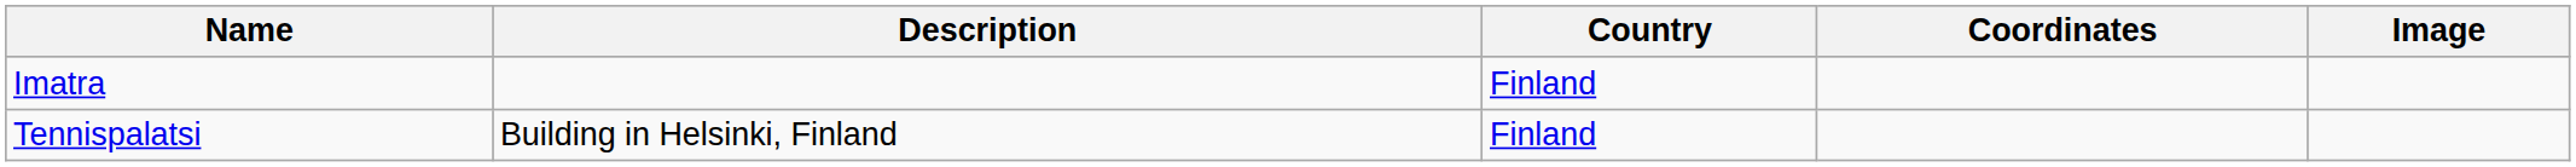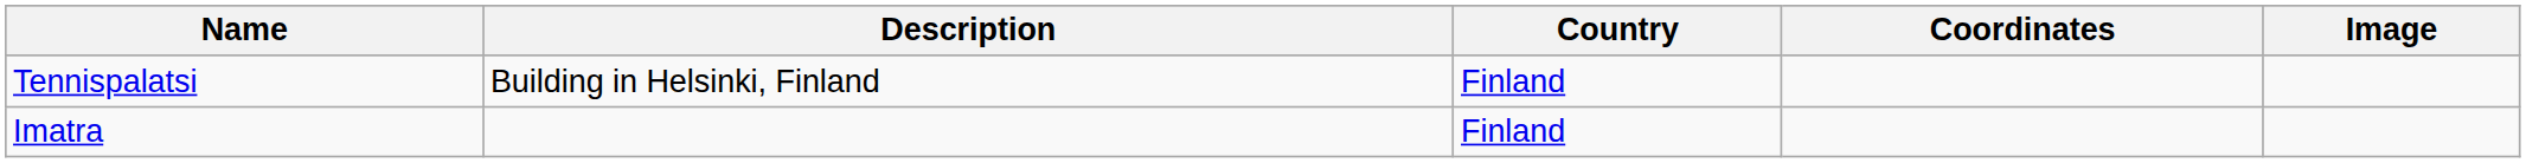 <table class='wikitable sortable' style="width:100%">
 <tr>
 <th>Name</th>
 <th>Description</th>
 <th>Country</th>
 <th>Coordinates</th>
 <th>Image</th>
 </tr>
 <tr>
+<td><a href='#'>Tennispalatsi</a></td>
+<td>Building in Helsinki, Finland</td>
+<td><a href='#'>Finland</a></td>
+<td></td>
+<td></td>
+</tr>
+<tr>
 <td><a href='#'>Imatra</a></td>
 <td></td>
 <td><a href='#'>Finland</a></td>
 <td></td>
 <td></td>
 </tr>
-<tr>
-<td><a href='#'>Tennispalatsi</a></td>
-<td>Building in Helsinki, Finland</td>
-<td><a href='#'>Finland</a></td>
-<td></td>
-<td></td>
-</tr>
 </table>
